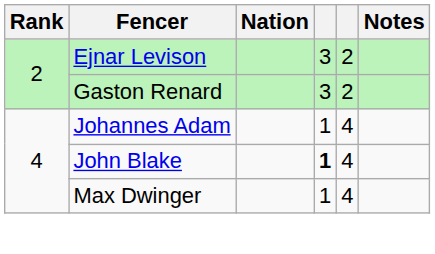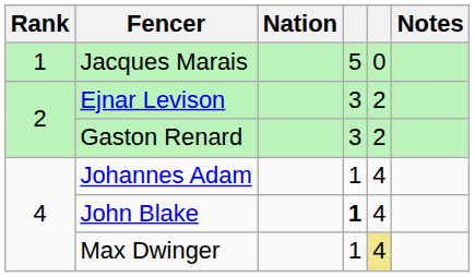 <table class="wikitable sortable" style="text-align:center">
 <tr>
 <th>Rank</th>
 <th>Fencer</th>
 <th>Nation</th>
 <th></th>
 <th></th>
 <th>Notes</th>
+</tr>
+<tr bgcolor=bbf3bb>
+<td>1</td>
+<td align=left>Jacques Marais</td>
+<td align=left></td>
+<td>5</td>
+<td>0</td>
+<td></td>
 </tr>
 <tr bgcolor=bbf3bb>
 <td rowspan=2>2</td>
 <td align=left><a href='#'>Ejnar Levison</a></td>
 <td align=left></td>
 <td>3</td>
 <td>2</td>
 <td></td>
 </tr>
 <tr bgcolor=bbf3bb>
 <td align=left>Gaston Renard</td>
 <td align=left></td>
 <td>3</td>
 <td>2</td>
 <td></td>
 </tr>
 <tr>
 <td rowspan=3>4</td>
 <td align=left><a href='#'>Johannes Adam</a></td>
 <td align=left></td>
 <td>1</td>
 <td>4</td>
 <td></td>
 </tr>
 <tr>
 <td align=left><a href='#'>John Blake</a></td>
 <td align=left></td>
 <td><strong>1</strong></td>
 <td>4</td>
 <td></td>
 </tr>
 <tr>
 <td align=left>Max Dwinger</td>
 <td align=left></td>
 <td>1</td>
-<td>4</td>
+<td style="background: khaki;">4</td>
 <td></td>
 </tr>
 </table>
